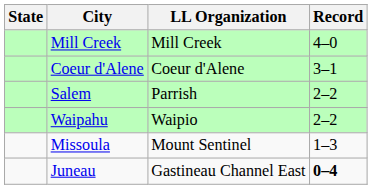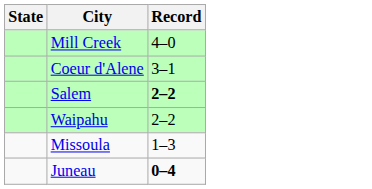 <table class="wikitable">
 <tr>
 <th>State</th>
 <th>City</th>
-<th>LL Organization</th>
 <th>Record</th>
 </tr>
 <tr bgcolor=#bbffbb>
 <td><strong></strong></td>
 <td><a href='#'>Mill Creek</a></td>
-<td>Mill Creek</td>
 <td>4–0</td>
 </tr>
 <tr bgcolor=#bbffbb>
 <td><strong></strong></td>
 <td><a href='#'>Coeur d'Alene</a></td>
-<td>Coeur d'Alene</td>
 <td>3–1</td>
 </tr>
 <tr bgcolor=#bbffbb>
 <td><strong></strong></td>
 <td><a href='#'>Salem</a></td>
-<td>Parrish</td>
-<td>2–2</td>
+<td><strong>2–2</strong></td>
 </tr>
 <tr bgcolor=#bbffbb>
 <td><strong></strong></td>
 <td><a href='#'>Waipahu</a></td>
-<td>Waipio</td>
 <td>2–2</td>
 </tr>
 <tr>
 <td><strong></strong></td>
 <td><a href='#'>Missoula</a></td>
-<td>Mount Sentinel</td>
 <td>1–3</td>
 </tr>
 <tr>
 <td><strong></strong></td>
 <td><a href='#'>Juneau</a></td>
-<td>Gastineau Channel East</td>
 <td><strong>0–4</strong></td>
 </tr>
 </table>
